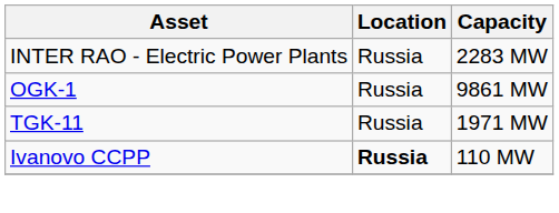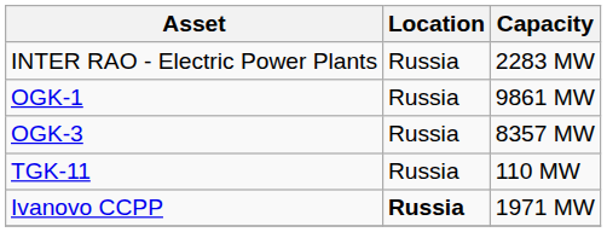 <table class="wikitable sortable">
 <tr>
 <th>Asset</th>
 <th>Location</th>
 <th>Capacity</th>
 </tr>
 <tr>
 <td>INTER RAO - Electric Power Plants</td>
 <td>Russia</td>
 <td>2283 MW</td>
 </tr>
 <tr>
 <td><a href='#'>OGK-1</a></td>
 <td>Russia</td>
 <td>9861 MW</td>
 </tr>
 <tr>
+<td><a href='#'>OGK-3</a></td>
+<td>Russia</td>
+<td>8357 MW</td>
+</tr>
+<tr>
 <td><a href='#'>TGK-11</a></td>
 <td>Russia</td>
-<td>1971 MW</td>
+<td>110 MW</td>
 </tr>
 <tr>
 <td><a href='#'>Ivanovo CCPP</a></td>
 <td><strong>Russia</strong></td>
-<td>110 MW</td>
+<td>1971 MW</td>
 </tr>
 <tr>
 </tr>
 </table>
